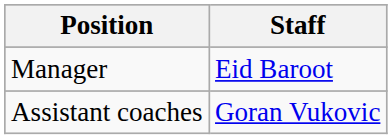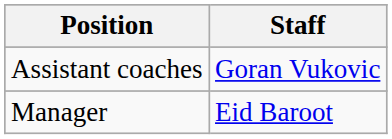 <table class="wikitable">
 <tr>
 <th>Position</th>
 <th>Staff</th>
 </tr>
 <tr>
+<td>Assistant coaches</td>
+<td> <a href='#'>Goran Vukovic</a></td>
+</tr>
+<tr>
 <td>Manager</td>
 <td> <a href='#'>Eid Baroot</a></td>
 </tr>
-<tr>
-<td>Assistant coaches</td>
-<td> <a href='#'>Goran Vukovic</a></td>
-</tr>
 </table>
